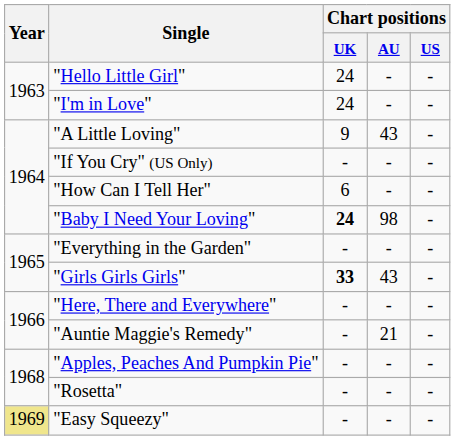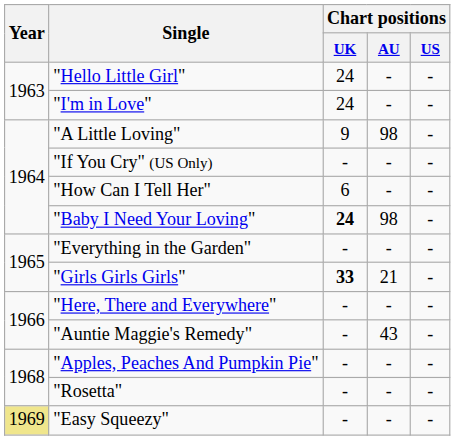 <table class="wikitable">
 <tr>
 <th rowspan="2">Year</th>
 <th rowspan="2">Single</th>
 <th colspan="3">Chart positions</th>
 </tr>
 <tr>
 <th><small><a href='#'>UK</a></small></th>
 <th><small><a href='#'>AU</a></small></th>
 <th><small><a href='#'>US</a></small></th>
 </tr>
 <tr>
 <td rowspan="2">1963</td>
 <td>"<a href='#'>Hello Little Girl</a>"</td>
 <td align="center">24</td>
 <td align="center">-</td>
 <td align="center">-</td>
 </tr>
 <tr>
 <td>"<a href='#'>I'm in Love</a>"</td>
 <td align="center">24</td>
 <td align="center">-</td>
 <td align="center">-</td>
 </tr>
 <tr>
 <td rowspan="4">1964</td>
 <td>"A Little Loving"</td>
 <td align="center">9</td>
-<td align="center">43</td>
+<td align="center">98</td>
 <td align="center">-</td>
 </tr>
 <tr>
 <td>"If You Cry" <small>(US Only)</small></td>
 <td align="center">-</td>
 <td align="center">-</td>
 <td align="center">-</td>
 </tr>
 <tr>
 <td>"How Can I Tell Her"</td>
 <td align="center">6</td>
 <td align="center">-</td>
 <td align="center">-</td>
 </tr>
 <tr>
 <td>"<a href='#'>Baby I Need Your Loving</a>"</td>
 <td align="center"><strong>24</strong></td>
 <td align="center">98</td>
 <td align="center">-</td>
 </tr>
 <tr>
 <td rowspan="2">1965</td>
 <td>"Everything in the Garden"</td>
 <td align="center">-</td>
 <td align="center">-</td>
 <td align="center">-</td>
 </tr>
 <tr>
 <td>"<a href='#'>Girls Girls Girls</a>"</td>
 <td align="center"><strong>33</strong></td>
-<td align="center">43</td>
+<td align="center">21</td>
 <td align="center">-</td>
 </tr>
 <tr>
 <td rowspan="2">1966</td>
 <td>"<a href='#'>Here, There and Everywhere</a>"</td>
 <td align="center">-</td>
 <td align="center">-</td>
 <td align="center">-</td>
 </tr>
 <tr>
 <td>"Auntie Maggie's Remedy"</td>
 <td align="center">-</td>
-<td align="center">21</td>
+<td align="center">43</td>
 <td align="center">-</td>
 </tr>
 <tr>
 <td rowspan="2">1968</td>
 <td>"<a href='#'>Apples, Peaches And Pumpkin Pie</a>"</td>
 <td align="center">-</td>
 <td align="center">-</td>
 <td align="center">-</td>
 </tr>
 <tr>
 <td>"Rosetta"</td>
 <td align="center">-</td>
 <td align="center">-</td>
 <td align="center">-</td>
 </tr>
 <tr>
 <td rowspan="1" style="background: khaki;">1969</td>
 <td>"Easy Squeezy"</td>
 <td align="center">-</td>
 <td align="center">-</td>
 <td align="center">-</td>
 </tr>
 </table>
